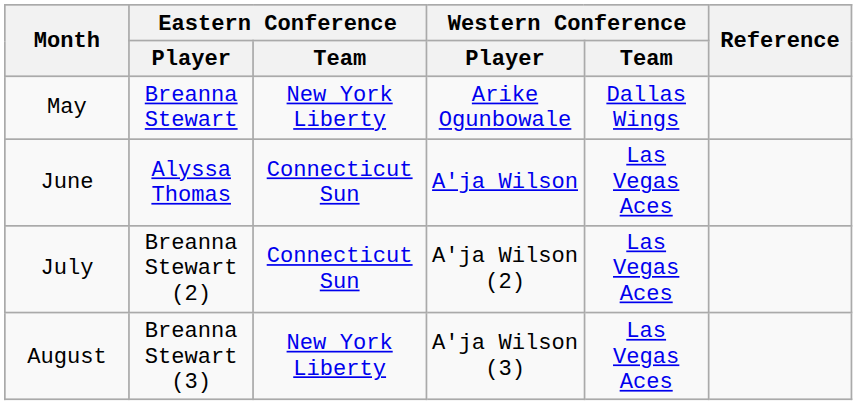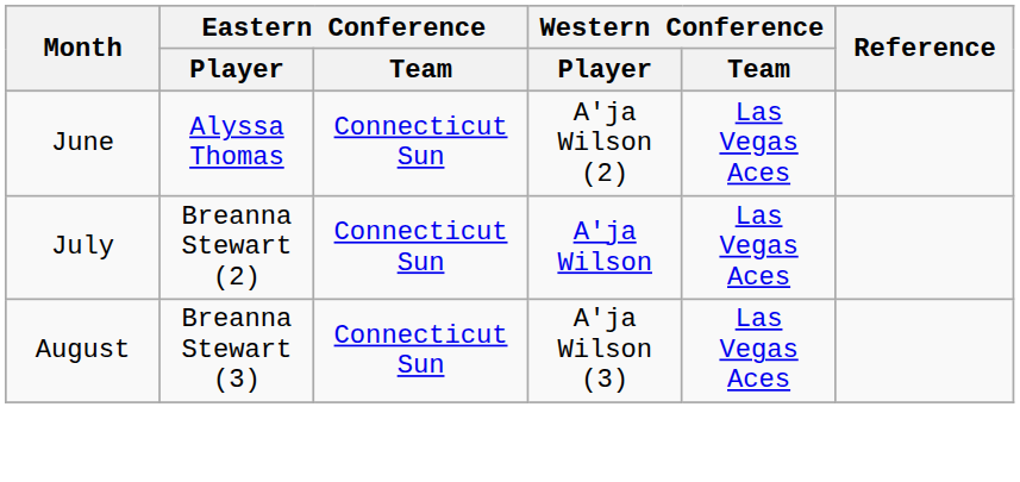 <table class="wikitable" style="width: 80%; text-align:center;">
 <tr>
 <th rowspan=2 width=60>Month</th>
 <th colspan=2 width=120>Eastern Conference</th>
 <th colspan=2 width=120>Western Conference</th>
 <th rowspan=2 width=50>Reference</th>
 </tr>
 <tr>
 <th width=60>Player</th>
 <th width=60>Team</th>
 <th width=60>Player</th>
 <th width=60>Team</th>
 </tr>
 <tr>
-<td>May</td>
-<td><a href='#'>Breanna Stewart</a></td>
-<td><a href='#'>New York Liberty</a></td>
-<td><a href='#'>Arike Ogunbowale</a></td>
-<td><a href='#'>Dallas Wings</a></td>
-<td></td>
-</tr>
-<tr>
 <td>June</td>
 <td><a href='#'>Alyssa Thomas</a></td>
 <td><a href='#'>Connecticut Sun</a></td>
-<td><a href='#'>A'ja Wilson</a></td>
+<td>A'ja Wilson (2)</td>
 <td><a href='#'>Las Vegas Aces</a></td>
 <td></td>
 </tr>
 <tr>
 <td>July</td>
 <td>Breanna Stewart (2)</td>
 <td><a href='#'>Connecticut Sun</a></td>
-<td>A'ja Wilson (2)</td>
+<td><a href='#'>A'ja Wilson</a></td>
 <td><a href='#'>Las Vegas Aces</a></td>
 <td></td>
 </tr>
 <tr>
 <td>August</td>
 <td>Breanna Stewart (3)</td>
-<td><a href='#'>New York Liberty</a></td>
+<td><a href='#'>Connecticut Sun</a></td>
 <td>A'ja Wilson (3)</td>
 <td><a href='#'>Las Vegas Aces</a></td>
 <td></td>
 </tr>
 </table>
